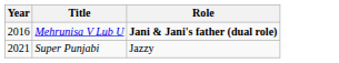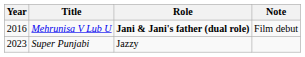 <table class="wikitable">
 <tr>
 <th>Year</th>
 <th>Title</th>
 <th>Role</th>
+<th>Note</th>
 </tr>
 <tr>
 <td>2016</td>
 <td><em><a href='#'>Mehrunisa V Lub U</a></em></td>
 <td><strong>Jani & Jani's father (dual role)</strong></td>
+<td>Film debut</td>
 </tr>
 <tr>
-<td>2021</td>
+<td>2023</td>
 <td><em>Super Punjabi</em></td>
 <td>Jazzy</td>
+<td></td>
 </tr>
 </table>
